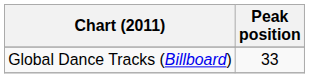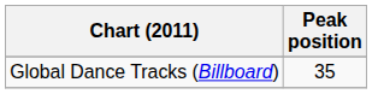 <table class="wikitable">
 <tr>
 <th>Chart (2011)</th>
 <th>Peak<br>position</th>
 </tr>
 <tr>
 </tr>
 <tr>
 <td>Global Dance Tracks (<em><a href='#'>Billboard</a></em>)</td>
-<td align=center>33</td>
+<td align=center>35</td>
 </tr>
 <tr>
 </tr>
 </table>
